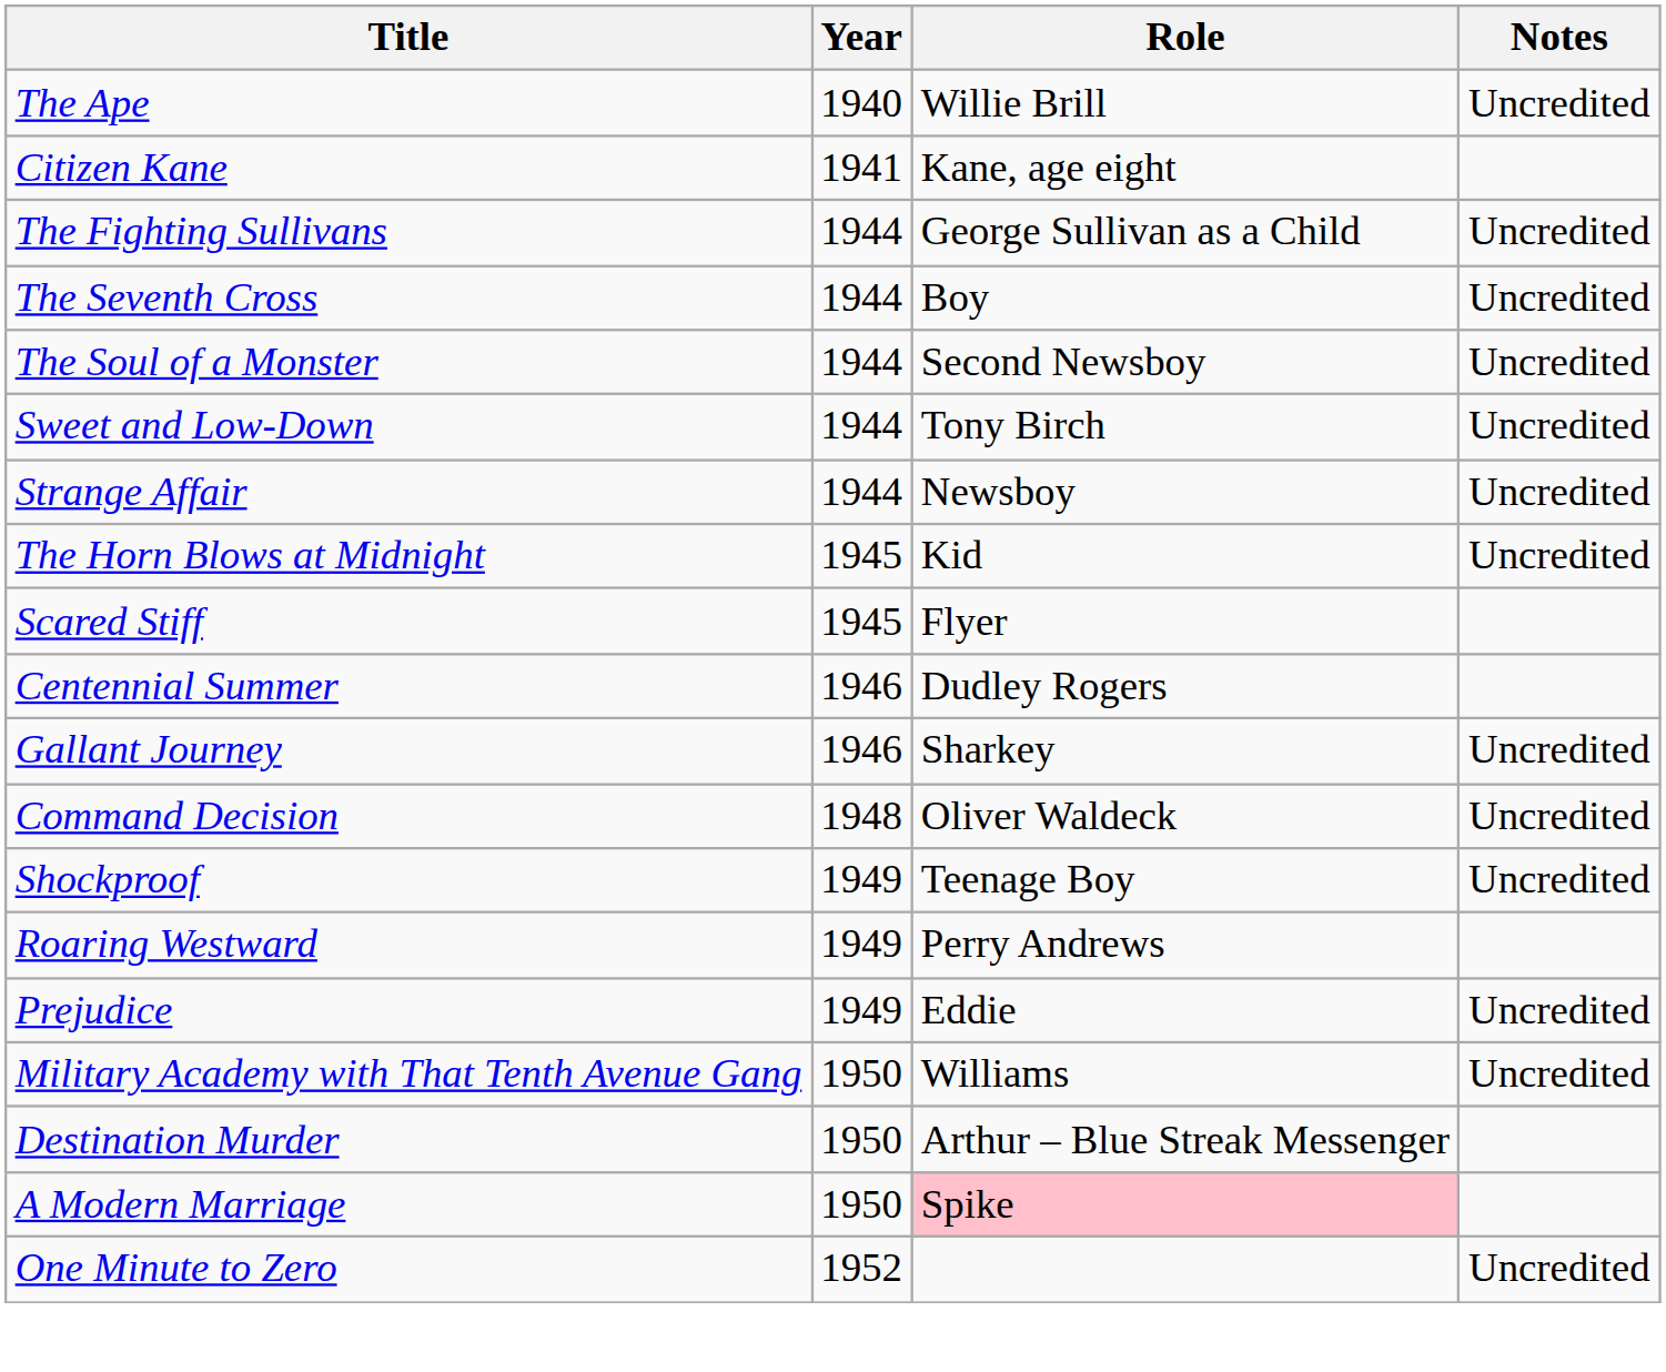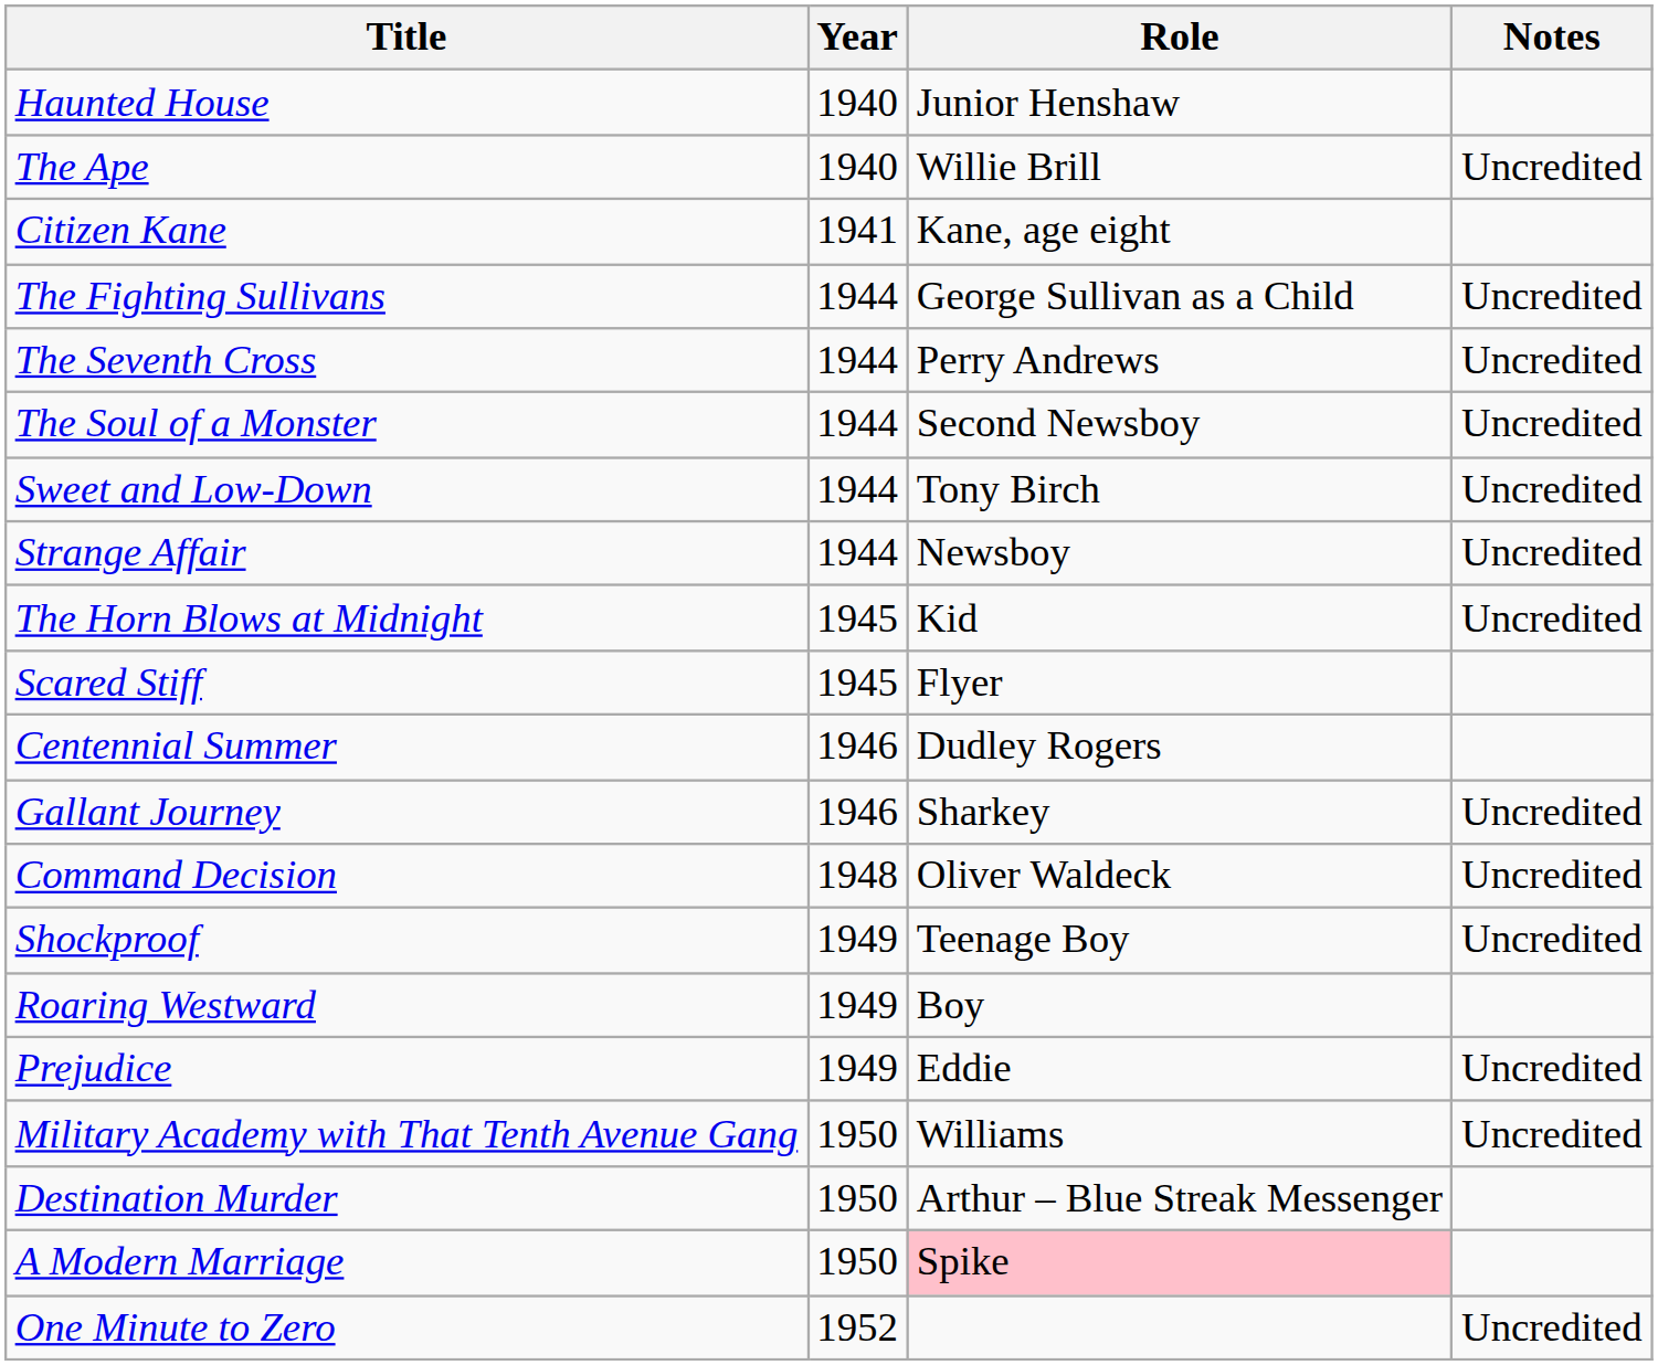 <table class="wikitable">
 <tr>
 <th>Title</th>
 <th>Year</th>
 <th>Role</th>
 <th>Notes</th>
+</tr>
+<tr>
+<td><em><a href='#'>Haunted House</a></em></td>
+<td>1940</td>
+<td>Junior Henshaw</td>
+<td></td>
 </tr>
 <tr>
 <td><em><a href='#'>The Ape</a></em></td>
 <td>1940</td>
 <td>Willie Brill</td>
 <td>Uncredited</td>
 </tr>
 <tr>
 <td><em><a href='#'>Citizen Kane</a></em></td>
 <td>1941</td>
 <td>Kane, age eight</td>
 <td></td>
 </tr>
 <tr>
 <td><em><a href='#'>The Fighting Sullivans</a></em></td>
 <td>1944</td>
 <td>George Sullivan as a Child</td>
 <td>Uncredited</td>
 </tr>
 <tr>
 <td><em><a href='#'>The Seventh Cross</a></em></td>
 <td>1944</td>
-<td>Boy</td>
+<td>Perry Andrews</td>
 <td>Uncredited</td>
 </tr>
 <tr>
 <td><em><a href='#'>The Soul of a Monster</a></em></td>
 <td>1944</td>
 <td>Second Newsboy</td>
 <td>Uncredited</td>
 </tr>
 <tr>
 <td><em><a href='#'>Sweet and Low-Down</a></em></td>
 <td>1944</td>
 <td>Tony Birch</td>
 <td>Uncredited</td>
 </tr>
 <tr>
 <td><em><a href='#'>Strange Affair</a></em></td>
 <td>1944</td>
 <td>Newsboy</td>
 <td>Uncredited</td>
 </tr>
 <tr>
 <td><em><a href='#'>The Horn Blows at Midnight</a></em></td>
 <td>1945</td>
 <td>Kid</td>
 <td>Uncredited</td>
 </tr>
 <tr>
 <td><em><a href='#'>Scared Stiff</a></em></td>
 <td>1945</td>
 <td>Flyer</td>
 <td></td>
 </tr>
 <tr>
 <td><em><a href='#'>Centennial Summer</a></em></td>
 <td>1946</td>
 <td>Dudley Rogers</td>
 <td></td>
 </tr>
 <tr>
 <td><em><a href='#'>Gallant Journey</a></em></td>
 <td>1946</td>
 <td>Sharkey</td>
 <td>Uncredited</td>
 </tr>
 <tr>
 <td><em><a href='#'>Command Decision</a></em></td>
 <td>1948</td>
 <td>Oliver Waldeck</td>
 <td>Uncredited</td>
 </tr>
 <tr>
 <td><em><a href='#'>Shockproof</a></em></td>
 <td>1949</td>
 <td>Teenage Boy</td>
 <td>Uncredited</td>
 </tr>
 <tr>
 <td><em><a href='#'>Roaring Westward</a></em></td>
 <td>1949</td>
-<td>Perry Andrews</td>
+<td>Boy</td>
 <td></td>
 </tr>
 <tr>
 <td><em><a href='#'>Prejudice</a></em></td>
 <td>1949</td>
 <td>Eddie</td>
 <td>Uncredited</td>
 </tr>
 <tr>
 <td><em><a href='#'>Military Academy with That Tenth Avenue Gang</a></em></td>
 <td>1950</td>
 <td>Williams</td>
 <td>Uncredited</td>
 </tr>
 <tr>
 <td><em><a href='#'>Destination Murder</a></em></td>
 <td>1950</td>
 <td>Arthur – Blue Streak Messenger</td>
 <td></td>
 </tr>
 <tr>
 <td><em><a href='#'>A Modern Marriage</a></em></td>
 <td>1950</td>
 <td style="background: pink;">Spike</td>
 <td></td>
 </tr>
 <tr>
 <td><em><a href='#'>One Minute to Zero</a></em></td>
 <td>1952</td>
 <td></td>
 <td>Uncredited</td>
 </tr>
 </table>
